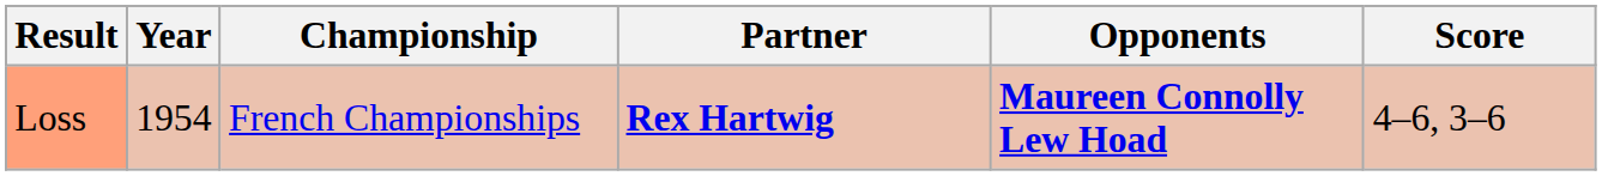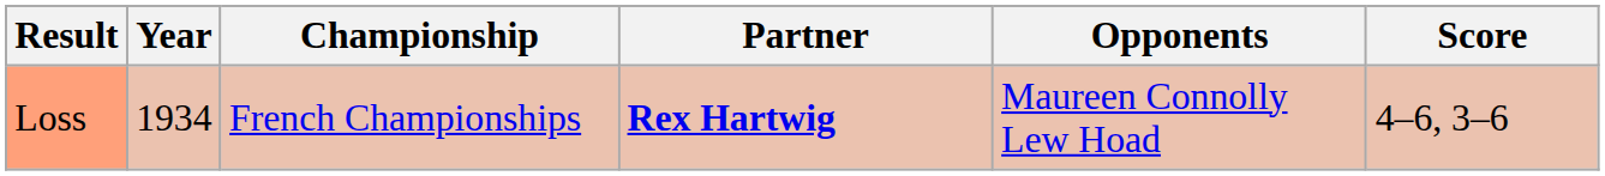 <table class='sortable wikitable'>
 <tr>
 <th style="width:40px">Result</th>
 <th style="width:30px">Year</th>
 <th style="width:160px">Championship</th>
 <th style="width:150px">Partner</th>
 <th style="width:150px">Opponents</th>
 <th style="width:90px" class="unsortable">Score</th>
 </tr>
 <tr style="background:#ebc2af">
 <td style="background:#FFA07A">Loss</td>
-<td>1954</td>
+<td>1934</td>
 <td><a href='#'>French Championships</a></td>
 <td><strong> <a href='#'>Rex Hartwig</a></strong></td>
-<td><strong> <a href='#'>Maureen Connolly</a> <br>  <a href='#'>Lew Hoad</a></strong></td>
+<td> <a href='#'>Maureen Connolly</a> <br>  <a href='#'>Lew Hoad</a></td>
 <td>4–6, 3–6</td>
 </tr>
 </table>
